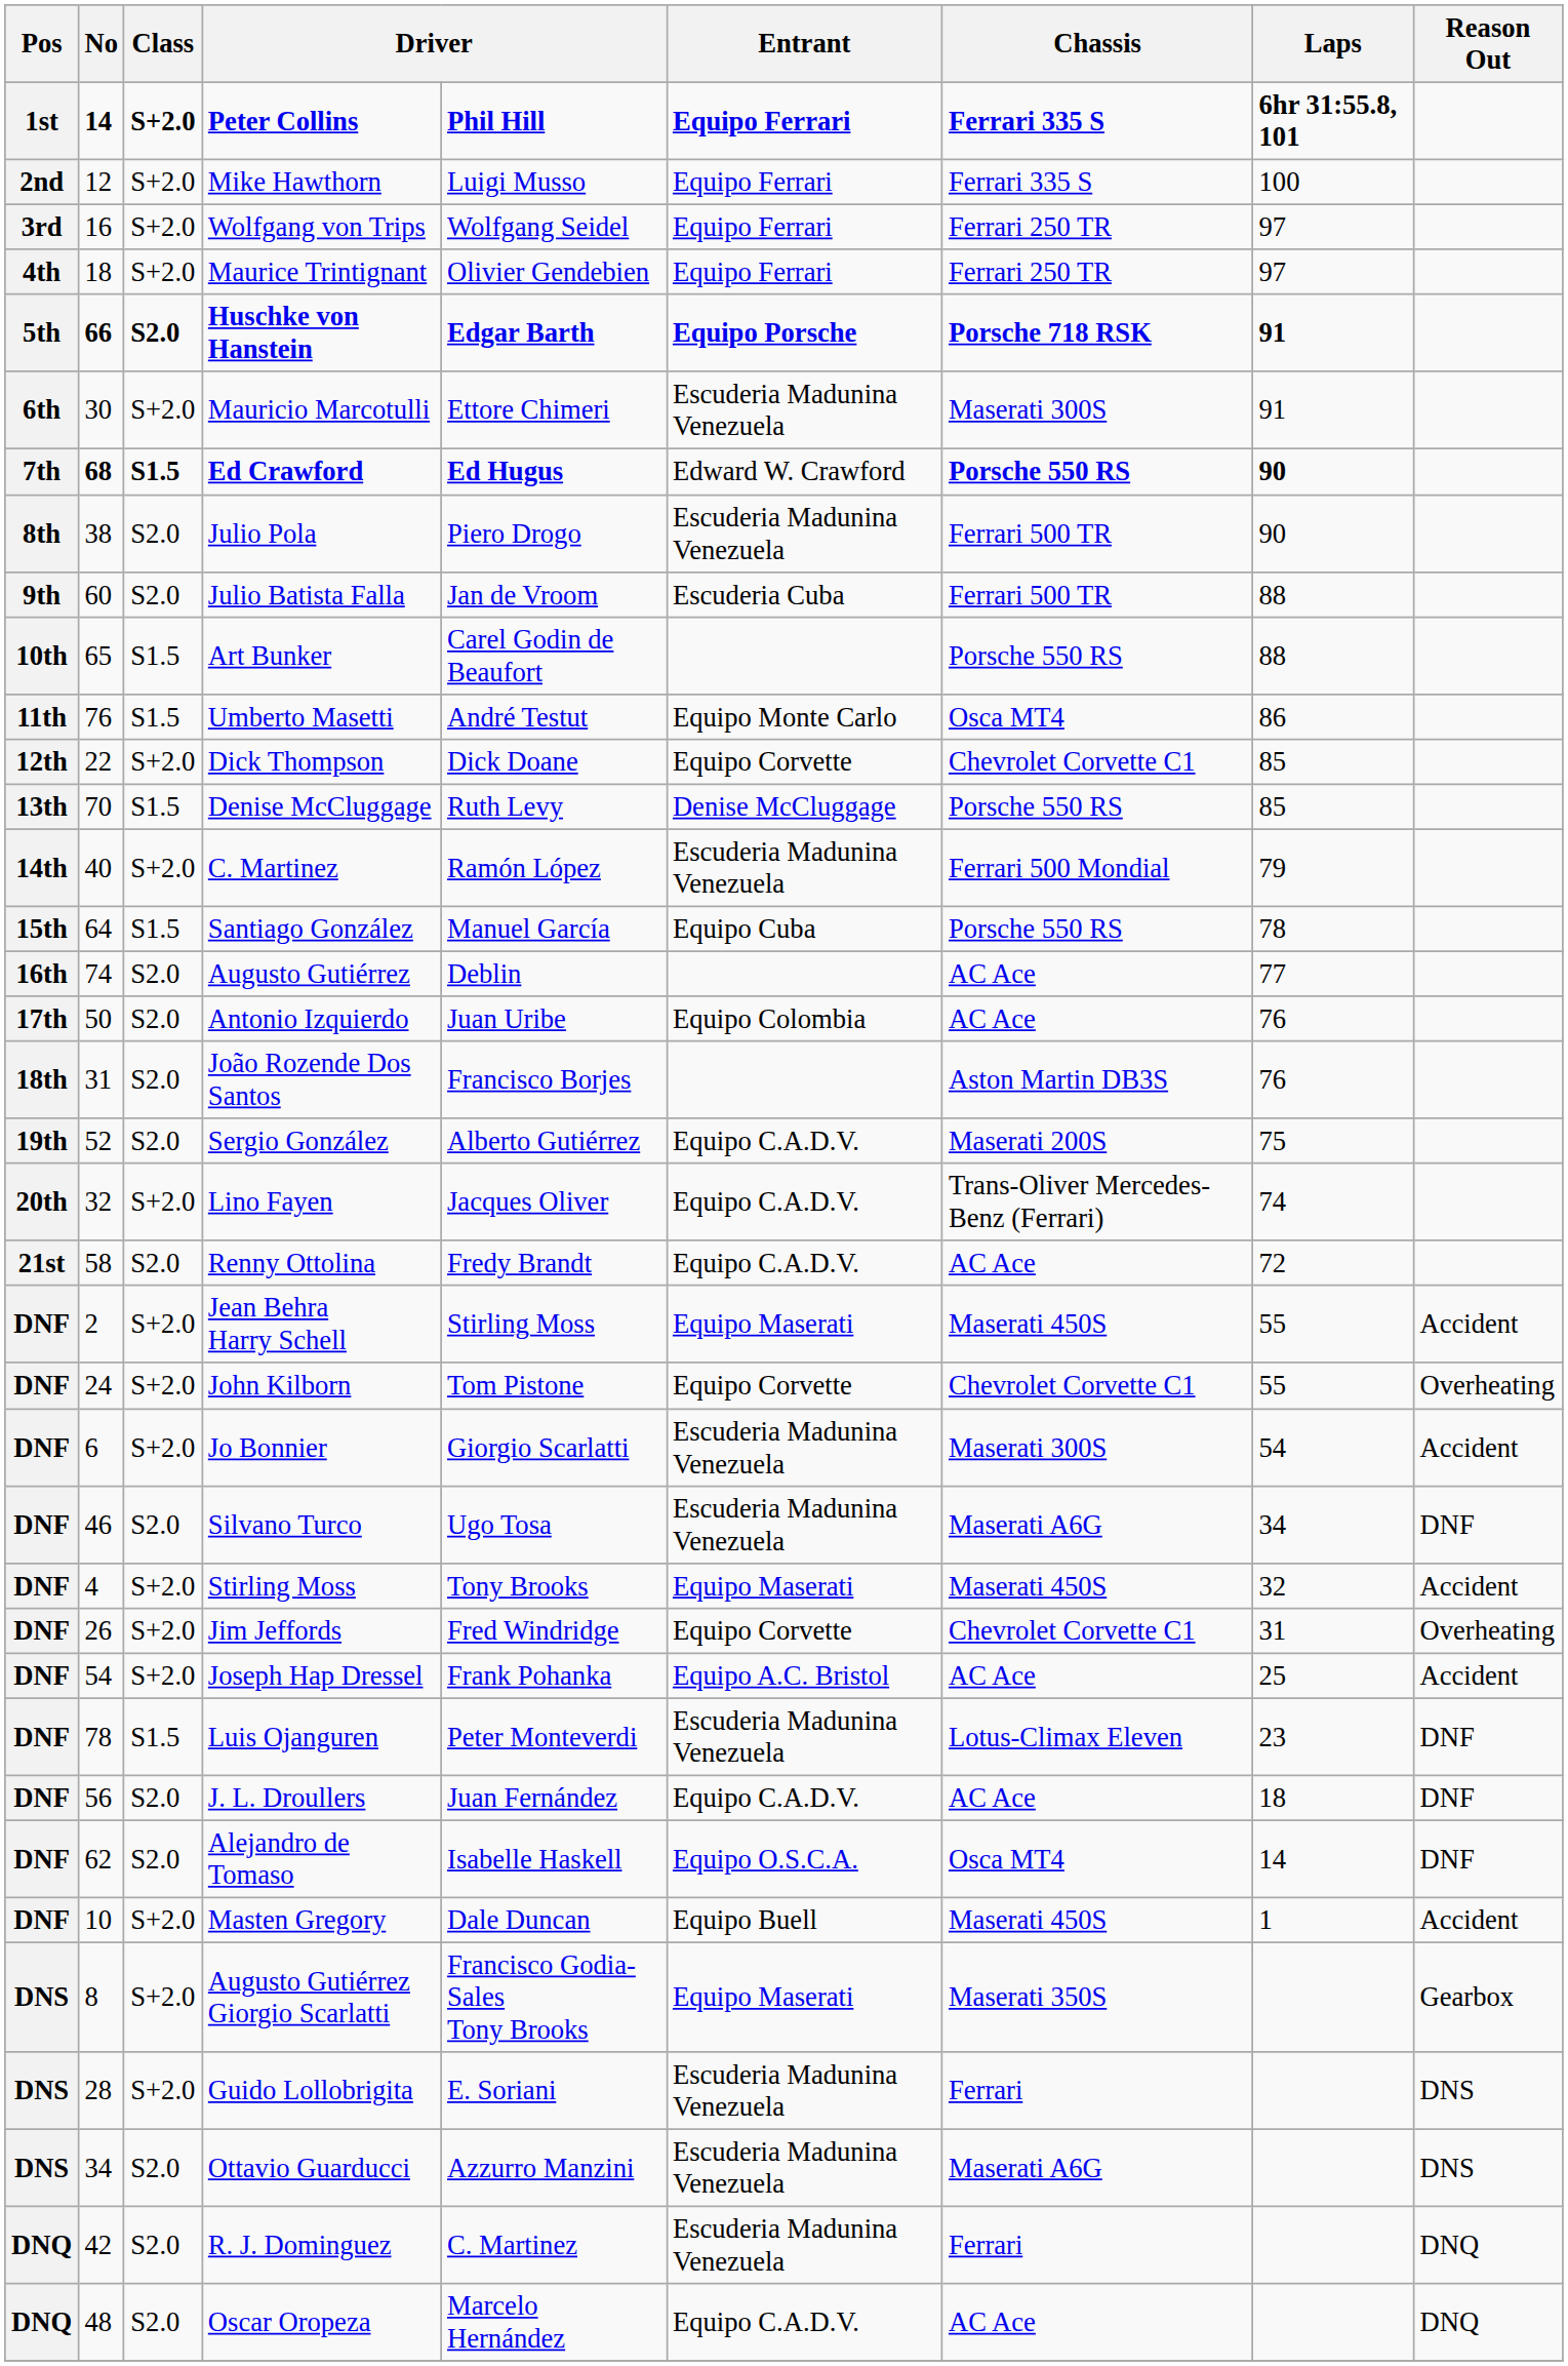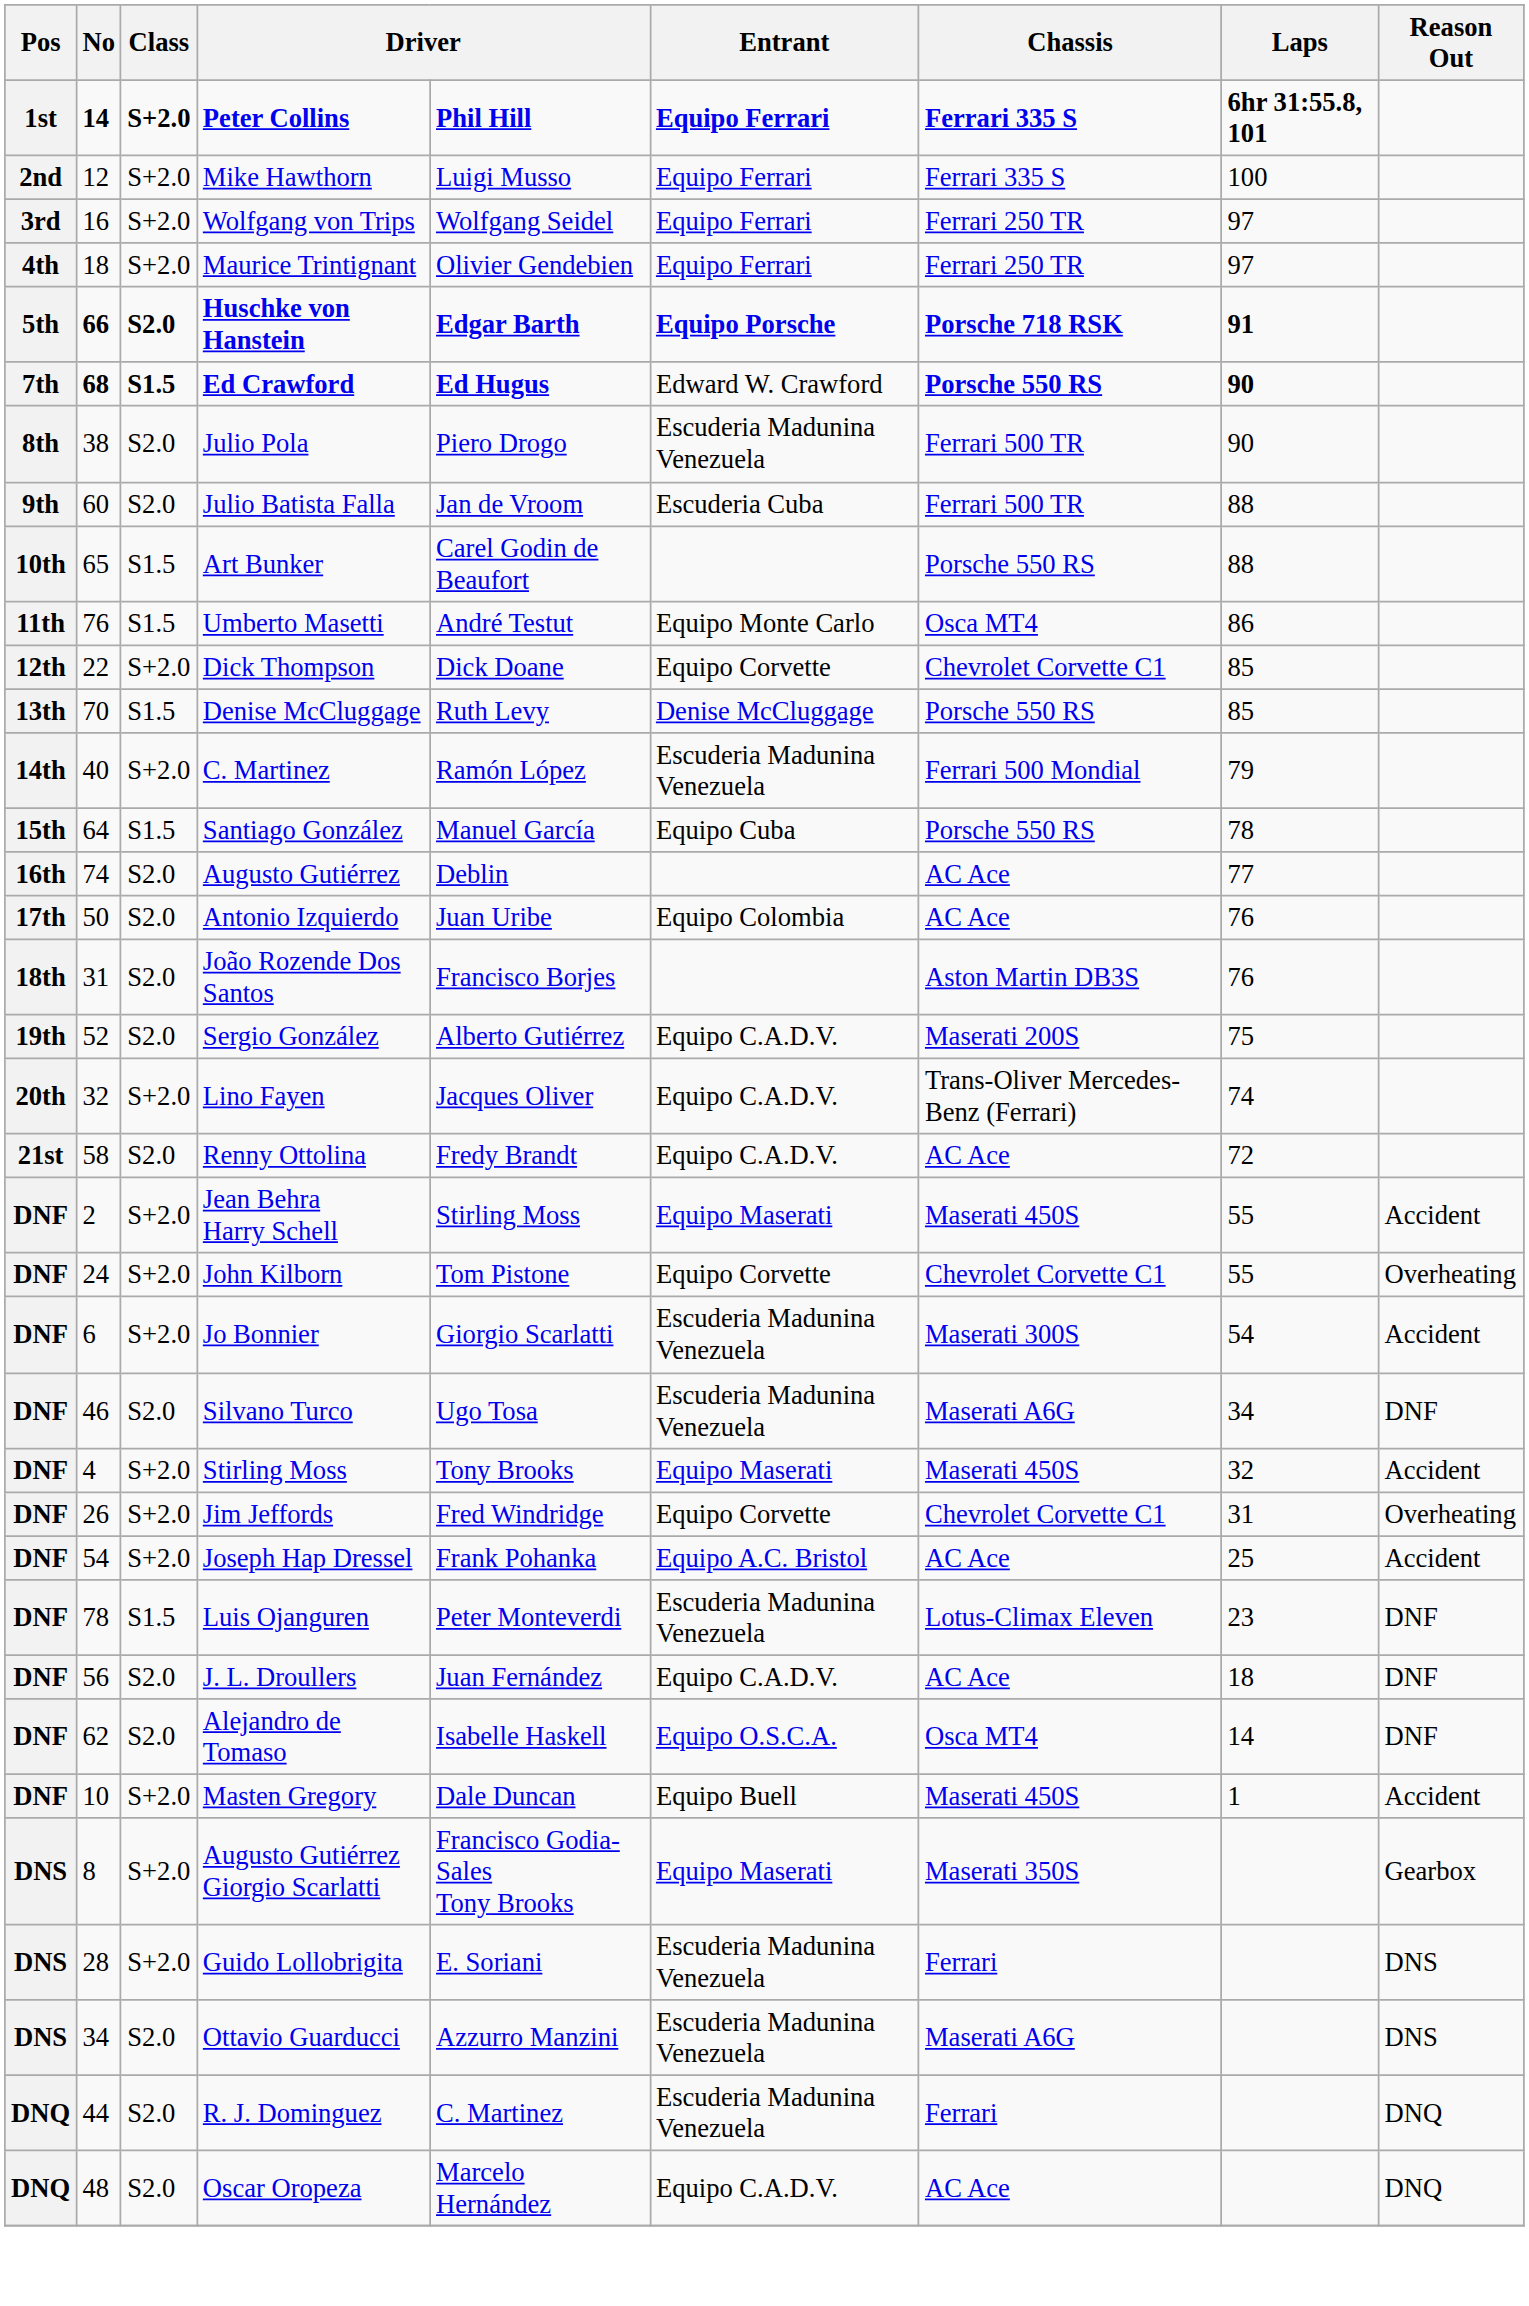 <table class="wikitable" style="font-size: 95%;">
 <tr>
 <th>Pos</th>
 <th>No</th>
 <th>Class</th>
 <th colspan=2>Driver</th>
 <th>Entrant</th>
 <th>Chassis</th>
 <th>Laps</th>
 <th>Reason Out</th>
 </tr>
 <tr>
 <th><strong>1st</strong></th>
 <td><strong>14</strong></td>
 <td><strong>S+2.0</strong></td>
 <td> <strong><a href='#'>Peter Collins</a></strong></td>
 <td> <strong><a href='#'>Phil Hill</a></strong></td>
 <td><strong><a href='#'>Equipo Ferrari</a></strong></td>
 <td><strong><a href='#'>Ferrari 335 S</a></strong></td>
 <td><strong>6hr 31:55.8, 101</strong></td>
 <td></td>
 </tr>
 <tr>
 <th>2nd</th>
 <td>12</td>
 <td>S+2.0</td>
 <td> <a href='#'>Mike Hawthorn</a></td>
 <td> <a href='#'>Luigi Musso</a></td>
 <td><a href='#'>Equipo Ferrari</a></td>
 <td><a href='#'>Ferrari 335 S</a></td>
 <td>100</td>
 <td></td>
 </tr>
 <tr>
 <th>3rd</th>
 <td>16</td>
 <td>S+2.0</td>
 <td> <a href='#'>Wolfgang von Trips</a></td>
 <td> <a href='#'>Wolfgang Seidel</a></td>
 <td><a href='#'>Equipo Ferrari</a></td>
 <td><a href='#'>Ferrari 250 TR</a></td>
 <td>97</td>
 <td></td>
 </tr>
 <tr>
 <th>4th</th>
 <td>18</td>
 <td>S+2.0</td>
 <td> <a href='#'>Maurice Trintignant</a></td>
 <td> <a href='#'>Olivier Gendebien</a></td>
 <td><a href='#'>Equipo Ferrari</a></td>
 <td><a href='#'>Ferrari 250 TR</a></td>
 <td>97</td>
 <td></td>
 </tr>
 <tr>
 <th><strong>5th</strong></th>
 <td><strong>66</strong></td>
 <td><strong>S2.0</strong></td>
 <td> <strong><a href='#'>Huschke von Hanstein</a></strong></td>
 <td> <strong><a href='#'>Edgar Barth</a></strong></td>
 <td><strong><a href='#'>Equipo Porsche</a></strong></td>
 <td><strong><a href='#'>Porsche 718 RSK</a></strong></td>
 <td><strong>91</strong></td>
-<td></td>
-</tr>
-<tr>
-<th>6th</th>
-<td>30</td>
-<td>S+2.0</td>
-<td> <a href='#'>Mauricio Marcotulli</a></td>
-<td> <a href='#'>Ettore Chimeri</a></td>
-<td>Escuderia Madunina Venezuela</td>
-<td><a href='#'>Maserati 300S</a></td>
-<td>91</td>
 <td></td>
 </tr>
 <tr>
 <th><strong>7th</strong></th>
 <td><strong>68</strong></td>
 <td><strong>S1.5</strong></td>
 <td> <strong><a href='#'>Ed Crawford</a></strong></td>
 <td> <strong><a href='#'>Ed Hugus</a></strong></td>
 <td>Edward W. Crawford</td>
 <td><strong><a href='#'>Porsche 550 RS</a></strong></td>
 <td><strong>90</strong></td>
 <td></td>
 </tr>
 <tr>
 <th>8th</th>
 <td>38</td>
 <td>S2.0</td>
 <td> <a href='#'>Julio Pola</a></td>
 <td> <a href='#'>Piero Drogo</a></td>
 <td>Escuderia Madunina Venezuela</td>
 <td><a href='#'>Ferrari 500 TR</a></td>
 <td>90</td>
 <td></td>
 </tr>
 <tr>
 <th>9th</th>
 <td>60</td>
 <td>S2.0</td>
 <td> <a href='#'>Julio Batista Falla</a></td>
 <td> <a href='#'>Jan de Vroom</a></td>
 <td>Escuderia Cuba</td>
 <td><a href='#'>Ferrari 500 TR</a></td>
 <td>88</td>
 <td></td>
 </tr>
 <tr>
 <th>10th</th>
 <td>65</td>
 <td>S1.5</td>
 <td> <a href='#'>Art Bunker</a></td>
 <td> <a href='#'>Carel Godin de Beaufort</a></td>
 <td></td>
 <td><a href='#'>Porsche 550 RS</a></td>
 <td>88</td>
 <td></td>
 </tr>
 <tr>
 <th>11th</th>
 <td>76</td>
 <td>S1.5</td>
 <td> <a href='#'>Umberto Masetti</a></td>
 <td> <a href='#'>André Testut</a></td>
 <td>Equipo Monte Carlo</td>
 <td><a href='#'>Osca MT4</a></td>
 <td>86</td>
 <td></td>
 </tr>
 <tr>
 <th>12th</th>
 <td>22</td>
 <td>S+2.0</td>
 <td> <a href='#'>Dick Thompson</a></td>
 <td> <a href='#'>Dick Doane</a></td>
 <td>Equipo Corvette</td>
 <td><a href='#'>Chevrolet Corvette C1</a></td>
 <td>85</td>
 <td></td>
 </tr>
 <tr>
 <th>13th</th>
 <td>70</td>
 <td>S1.5</td>
 <td> <a href='#'>Denise McCluggage</a></td>
 <td> <a href='#'>Ruth Levy</a></td>
 <td><a href='#'>Denise McCluggage</a></td>
 <td><a href='#'>Porsche 550 RS</a></td>
 <td>85</td>
 <td></td>
 </tr>
 <tr>
 <th>14th</th>
 <td>40</td>
 <td>S+2.0</td>
 <td> <a href='#'>C. Martinez</a></td>
 <td> <a href='#'>Ramón López</a></td>
 <td>Escuderia Madunina Venezuela</td>
 <td><a href='#'>Ferrari 500 Mondial</a></td>
 <td>79</td>
 <td></td>
 </tr>
 <tr>
 <th>15th</th>
 <td>64</td>
 <td>S1.5</td>
 <td> <a href='#'>Santiago González</a></td>
 <td> <a href='#'>Manuel García</a></td>
 <td>Equipo Cuba</td>
 <td><a href='#'>Porsche 550 RS</a></td>
 <td>78</td>
 <td></td>
 </tr>
 <tr>
 <th>16th</th>
 <td>74</td>
 <td>S2.0</td>
 <td> <a href='#'>Augusto Gutiérrez</a></td>
 <td> <a href='#'>Deblin</a></td>
 <td></td>
 <td><a href='#'>AC Ace</a></td>
 <td>77</td>
 <td></td>
 </tr>
 <tr>
 <th>17th</th>
 <td>50</td>
 <td>S2.0</td>
 <td> <a href='#'>Antonio Izquierdo</a></td>
 <td> <a href='#'>Juan Uribe</a></td>
 <td>Equipo Colombia</td>
 <td><a href='#'>AC Ace</a></td>
 <td>76</td>
 <td></td>
 </tr>
 <tr>
 <th>18th</th>
 <td>31</td>
 <td>S2.0</td>
 <td> <a href='#'>João Rozende Dos Santos</a></td>
 <td> <a href='#'>Francisco Borjes</a></td>
 <td></td>
 <td><a href='#'>Aston Martin DB3S</a></td>
 <td>76</td>
 <td></td>
 </tr>
 <tr>
 <th>19th</th>
 <td>52</td>
 <td>S2.0</td>
 <td> <a href='#'>Sergio González</a></td>
 <td> <a href='#'>Alberto Gutiérrez</a></td>
 <td>Equipo C.A.D.V.</td>
 <td><a href='#'>Maserati 200S</a></td>
 <td>75</td>
 <td></td>
 </tr>
 <tr>
 <th>20th</th>
 <td>32</td>
 <td>S+2.0</td>
 <td> <a href='#'>Lino Fayen</a></td>
 <td> <a href='#'>Jacques Oliver</a></td>
 <td>Equipo C.A.D.V.</td>
 <td>Trans-Oliver Mercedes-Benz (Ferrari)</td>
 <td>74</td>
 <td></td>
 </tr>
 <tr>
 <th>21st</th>
 <td>58</td>
 <td>S2.0</td>
 <td> <a href='#'>Renny Ottolina</a></td>
 <td> <a href='#'>Fredy Brandt</a></td>
 <td>Equipo C.A.D.V.</td>
 <td><a href='#'>AC Ace</a></td>
 <td>72</td>
 <td></td>
 </tr>
 <tr>
 <th>DNF</th>
 <td>2</td>
 <td>S+2.0</td>
 <td> <a href='#'>Jean Behra</a><br> <a href='#'>Harry Schell</a></td>
 <td> <a href='#'>Stirling Moss</a></td>
 <td><a href='#'>Equipo Maserati</a></td>
 <td><a href='#'>Maserati 450S</a></td>
 <td>55</td>
 <td>Accident</td>
 </tr>
 <tr>
 <th>DNF</th>
 <td>24</td>
 <td>S+2.0</td>
 <td> <a href='#'>John Kilborn</a></td>
 <td> <a href='#'>Tom Pistone</a></td>
 <td>Equipo Corvette</td>
 <td><a href='#'>Chevrolet Corvette C1</a></td>
 <td>55</td>
 <td>Overheating</td>
 </tr>
 <tr>
 <th>DNF</th>
 <td>6</td>
 <td>S+2.0</td>
 <td> <a href='#'>Jo Bonnier</a></td>
 <td> <a href='#'>Giorgio Scarlatti</a></td>
 <td>Escuderia Madunina Venezuela</td>
 <td><a href='#'>Maserati 300S</a></td>
 <td>54</td>
 <td>Accident</td>
 </tr>
 <tr>
 <th>DNF</th>
 <td>46</td>
 <td>S2.0</td>
 <td> <a href='#'>Silvano Turco</a></td>
 <td> <a href='#'>Ugo Tosa</a></td>
 <td>Escuderia Madunina Venezuela</td>
 <td><a href='#'>Maserati A6G</a></td>
 <td>34</td>
 <td>DNF</td>
 </tr>
 <tr>
 <th>DNF</th>
 <td>4</td>
 <td>S+2.0</td>
 <td> <a href='#'>Stirling Moss</a></td>
 <td> <a href='#'>Tony Brooks</a></td>
 <td><a href='#'>Equipo Maserati</a></td>
 <td><a href='#'>Maserati 450S</a></td>
 <td>32</td>
 <td>Accident</td>
 </tr>
 <tr>
 <th>DNF</th>
 <td>26</td>
 <td>S+2.0</td>
 <td> <a href='#'>Jim Jeffords</a></td>
 <td> <a href='#'>Fred Windridge</a></td>
 <td>Equipo Corvette</td>
 <td><a href='#'>Chevrolet Corvette C1</a></td>
 <td>31</td>
 <td>Overheating</td>
 </tr>
 <tr>
 <th>DNF</th>
 <td>54</td>
 <td>S+2.0</td>
 <td> <a href='#'>Joseph Hap Dressel</a></td>
 <td> <a href='#'>Frank Pohanka</a></td>
 <td><a href='#'>Equipo A.C. Bristol</a></td>
 <td><a href='#'>AC Ace</a></td>
 <td>25</td>
 <td>Accident</td>
 </tr>
 <tr>
 <th>DNF</th>
 <td>78</td>
 <td>S1.5</td>
 <td> <a href='#'>Luis Ojanguren</a></td>
 <td> <a href='#'>Peter Monteverdi</a></td>
 <td>Escuderia Madunina Venezuela</td>
 <td><a href='#'>Lotus-Climax Eleven</a></td>
 <td>23</td>
 <td>DNF</td>
 </tr>
 <tr>
 <th>DNF</th>
 <td>56</td>
 <td>S2.0</td>
 <td> <a href='#'>J. L. Droullers</a></td>
 <td> <a href='#'>Juan Fernández</a></td>
 <td>Equipo C.A.D.V.</td>
 <td><a href='#'>AC Ace</a></td>
 <td>18</td>
 <td>DNF</td>
 </tr>
 <tr>
 <th>DNF</th>
 <td>62</td>
 <td>S2.0</td>
 <td> <a href='#'>Alejandro de Tomaso</a></td>
 <td> <a href='#'>Isabelle Haskell</a></td>
 <td><a href='#'>Equipo O.S.C.A.</a></td>
 <td><a href='#'>Osca MT4</a></td>
 <td>14</td>
 <td>DNF</td>
 </tr>
 <tr>
 <th>DNF</th>
 <td>10</td>
 <td>S+2.0</td>
 <td> <a href='#'>Masten Gregory</a></td>
 <td> <a href='#'>Dale Duncan</a></td>
 <td>Equipo Buell</td>
 <td><a href='#'>Maserati 450S</a></td>
 <td>1</td>
 <td>Accident</td>
 </tr>
 <tr>
 <th>DNS</th>
 <td>8</td>
 <td>S+2.0</td>
 <td> <a href='#'>Augusto Gutiérrez</a><br> <a href='#'>Giorgio Scarlatti</a></td>
 <td> <a href='#'>Francisco Godia-Sales</a><br> <a href='#'>Tony Brooks</a></td>
 <td><a href='#'>Equipo Maserati</a></td>
 <td><a href='#'>Maserati 350S</a></td>
 <td></td>
 <td>Gearbox</td>
 </tr>
 <tr>
 <th>DNS</th>
 <td>28</td>
 <td>S+2.0</td>
 <td> <a href='#'>Guido Lollobrigita</a></td>
 <td> <a href='#'>E. Soriani</a></td>
 <td>Escuderia Madunina Venezuela</td>
 <td><a href='#'>Ferrari</a></td>
 <td></td>
 <td>DNS</td>
 </tr>
 <tr>
 <th>DNS</th>
 <td>34</td>
 <td>S2.0</td>
 <td> <a href='#'>Ottavio Guarducci</a></td>
 <td> <a href='#'>Azzurro Manzini</a></td>
 <td>Escuderia Madunina Venezuela</td>
 <td><a href='#'>Maserati A6G</a></td>
 <td></td>
 <td>DNS</td>
 </tr>
 <tr>
 <th>DNQ</th>
-<td>42</td>
+<td>44</td>
 <td>S2.0</td>
 <td> <a href='#'>R. J. Dominguez</a></td>
 <td> <a href='#'>C. Martinez</a></td>
 <td>Escuderia Madunina Venezuela</td>
 <td><a href='#'>Ferrari</a></td>
 <td></td>
 <td>DNQ</td>
 </tr>
 <tr>
 <th>DNQ</th>
 <td>48</td>
 <td>S2.0</td>
 <td> <a href='#'>Oscar Oropeza</a></td>
 <td> <a href='#'>Marcelo Hernández</a></td>
 <td>Equipo C.A.D.V.</td>
 <td><a href='#'>AC Ace</a></td>
 <td></td>
 <td>DNQ</td>
 </tr>
 <tr>
 </tr>
 </table>
